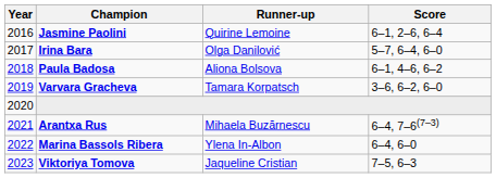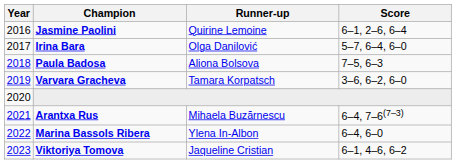 <table class="wikitable" style="font-size:90%">
 <tr>
 <th>Year</th>
 <th width="200">Champion</th>
 <th width="200">Runner-up</th>
 <th width="145">Score</th>
 </tr>
 <tr>
 <td>2016</td>
 <td> <strong><a href='#'>Jasmine Paolini</a></strong></td>
 <td> <a href='#'>Quirine Lemoine</a></td>
 <td>6–1, 2–6, 6–4</td>
 </tr>
 <tr>
 <td>2017</td>
 <td> <strong><a href='#'>Irina Bara</a></strong></td>
 <td> <a href='#'>Olga Danilović</a></td>
 <td>5–7, 6–4, 6–0</td>
 </tr>
 <tr>
 <td><a href='#'>2018</a></td>
 <td> <strong><a href='#'>Paula Badosa</a></strong></td>
 <td> <a href='#'>Aliona Bolsova</a></td>
-<td>6–1, 4–6, 6–2</td>
+<td>7–5, 6–3</td>
 </tr>
 <tr>
 <td><a href='#'>2019</a></td>
 <td> <strong><a href='#'>Varvara Gracheva</a></strong></td>
 <td> <a href='#'>Tamara Korpatsch</a></td>
 <td>3–6, 6–2, 6–0</td>
 </tr>
 <tr>
 <td>2020</td>
 <td colspan=3 bgcolor="#ededed"></td>
 </tr>
 <tr>
 <td><a href='#'>2021</a></td>
 <td> <strong><a href='#'>Arantxa Rus</a></strong></td>
 <td> <a href='#'>Mihaela Buzărnescu</a></td>
 <td>6–4, 7–6<sup>(7–3)</sup></td>
 </tr>
 <tr>
 <td><a href='#'>2022</a></td>
 <td> <strong><a href='#'>Marina Bassols Ribera</a></strong></td>
 <td> <a href='#'>Ylena In-Albon</a></td>
 <td>6–4, 6–0</td>
 </tr>
 <tr>
 <td><a href='#'>2023</a></td>
 <td> <strong><a href='#'>Viktoriya Tomova</a></strong></td>
 <td> <a href='#'>Jaqueline Cristian</a></td>
-<td>7–5, 6–3</td>
+<td>6–1, 4–6, 6–2</td>
 </tr>
 </table>
